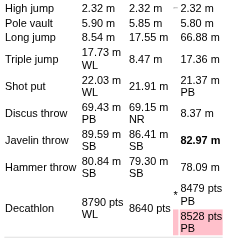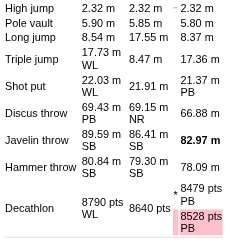 <table>
 <tr>
 <td>High jump<br></td>
 <td></td>
 <td>2.32 m</td>
 <td></td>
 <td>2.32 m</td>
 <td><hr></td>
 <td>2.32 m</td>
 </tr>
 <tr>
 <td>Pole vault<br></td>
 <td></td>
 <td>5.90 m</td>
 <td></td>
 <td>5.85 m</td>
 <td></td>
 <td>5.80 m</td>
 </tr>
 <tr>
 <td>Long jump<br></td>
 <td></td>
 <td>8.54 m</td>
 <td></td>
 <td>17.55 m</td>
 <td></td>
-<td>66.88 m</td>
+<td>8.37 m</td>
 </tr>
 <tr>
 <td>Triple jump<br></td>
 <td></td>
 <td>17.73 m <br>WL</td>
 <td></td>
 <td>8.47 m</td>
 <td></td>
 <td>17.36 m</td>
 </tr>
 <tr>
 <td>Shot put<br></td>
 <td></td>
 <td>22.03 m <br>WL</td>
 <td></td>
 <td>21.91 m</td>
 <td></td>
 <td>21.37 m <br>PB</td>
 </tr>
 <tr>
 <td>Discus throw <br></td>
 <td></td>
 <td>69.43 m <br>PB</td>
 <td></td>
 <td>69.15 m <br>NR</td>
 <td></td>
-<td>8.37 m</td>
+<td>66.88 m</td>
 </tr>
 <tr>
 <td>Javelin throw <br></td>
 <td></td>
 <td>89.59 m <br>SB</td>
 <td></td>
 <td>86.41 m <br>SB</td>
 <td></td>
 <td><strong>82.97 m</strong></td>
 </tr>
 <tr>
 <td>Hammer throw<br></td>
 <td></td>
 <td>80.84 m<br>SB</td>
 <td></td>
 <td>79.30 m<br>SB</td>
 <td></td>
 <td>78.09 m</td>
 </tr>
 <tr>
 <td rowspan=2>Decathlon <br></td>
 <td rowspan=2></td>
 <td rowspan=2>8790 pts <br>WL</td>
 <td rowspan=2></td>
 <td rowspan=2>8640 pts <br></td>
 <td>*</td>
 <td>8479 pts <br>PB</td>
 </tr>
 <tr bgcolor=pink>
 <td></td>
 <td>8528 pts <br>PB</td>
 </tr>
 <tr bgcolor= e8e8e8>
 <td colspan=7></td>
 </tr>
 </table>
